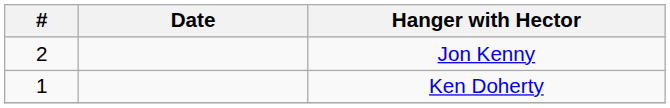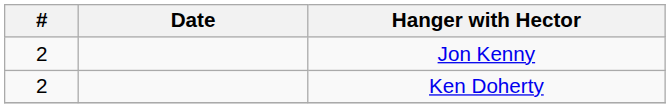 <table class="wikitable">
 <tr>
 <th width="50" rowspan="1">#</th>
 <th width="170" rowspan="1">Date</th>
 <th width="270" rowspan="1">Hanger with Hector</th>
 </tr>
 <tr>
 <td align="center">2</td>
 <td align="center"></td>
 <td align="center"><a href='#'>Jon Kenny</a></td>
 </tr>
 <tr>
-<td align="center">1</td>
+<td align="center">2</td>
 <td align="center"></td>
 <td align="center"><a href='#'>Ken Doherty</a></td>
 </tr>
 <tr>
 </tr>
 </table>
